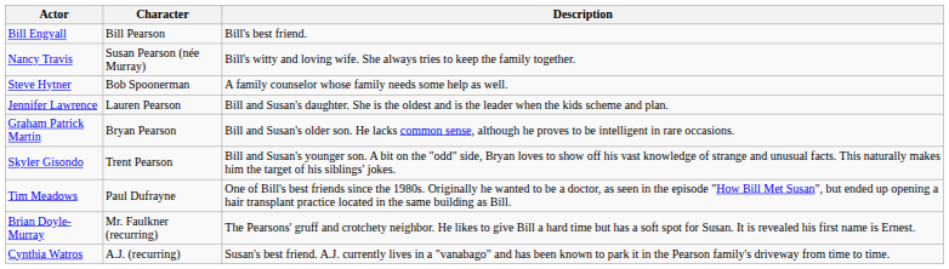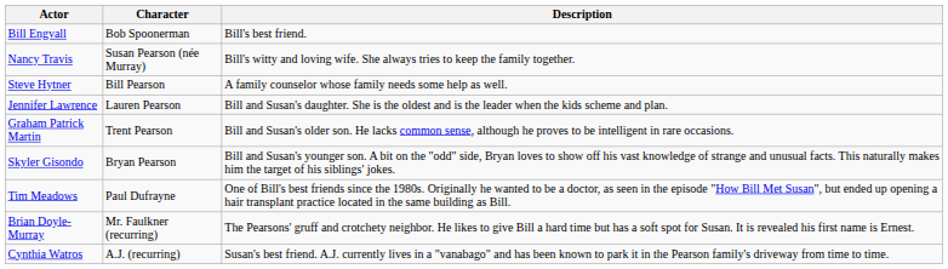 <table class="wikitable">
 <tr>
 <th>Actor</th>
 <th>Character</th>
 <th>Description</th>
 </tr>
 <tr>
 <td><a href='#'>Bill Engvall</a></td>
-<td>Bill Pearson</td>
+<td>Bob Spoonerman</td>
 <td>Bill's best friend.</td>
 </tr>
 <tr>
 <td><a href='#'>Nancy Travis</a></td>
 <td>Susan Pearson (née Murray)</td>
 <td>Bill's witty and loving wife. She always tries to keep the family together.</td>
 </tr>
 <tr>
 <td><a href='#'>Steve Hytner</a></td>
-<td>Bob Spoonerman</td>
+<td>Bill Pearson</td>
 <td>A family counselor whose family needs some help as well.</td>
 </tr>
 <tr>
 <td><a href='#'>Jennifer Lawrence</a></td>
 <td>Lauren Pearson</td>
 <td>Bill and Susan's daughter. She is the oldest and is the leader when the kids scheme and plan.</td>
 </tr>
 <tr>
 <td><a href='#'>Graham Patrick Martin</a></td>
-<td>Bryan Pearson</td>
+<td>Trent Pearson</td>
 <td>Bill and Susan's older son. He lacks <a href='#'>common sense</a>, although he proves to be intelligent in rare occasions.</td>
 </tr>
 <tr>
 <td><a href='#'>Skyler Gisondo</a></td>
-<td>Trent Pearson</td>
+<td>Bryan Pearson</td>
 <td>Bill and Susan's younger son. A bit on the "odd" side, Bryan loves to show off his vast knowledge of strange and unusual facts. This naturally makes him the target of his siblings' jokes.</td>
 </tr>
 <tr>
 <td><a href='#'>Tim Meadows</a></td>
 <td>Paul Dufrayne</td>
 <td>One of Bill's best friends since the 1980s. Originally he wanted to be a doctor, as seen in the episode "<a href='#'>How Bill Met Susan</a>", but ended up opening a hair transplant practice located in the same building as Bill.</td>
 </tr>
 <tr>
 <td><a href='#'>Brian Doyle-Murray</a></td>
 <td>Mr. Faulkner (recurring)</td>
 <td>The Pearsons' gruff and crotchety neighbor. He likes to give Bill a hard time but has a soft spot for Susan. It is revealed his first name is Ernest.</td>
 </tr>
 <tr>
 <td><a href='#'>Cynthia Watros</a></td>
 <td>A.J. (recurring)</td>
 <td>Susan's best friend.  A.J. currently lives in a "vanabago" and has been known to park it in the Pearson family's driveway from time to time.</td>
 </tr>
 </table>
